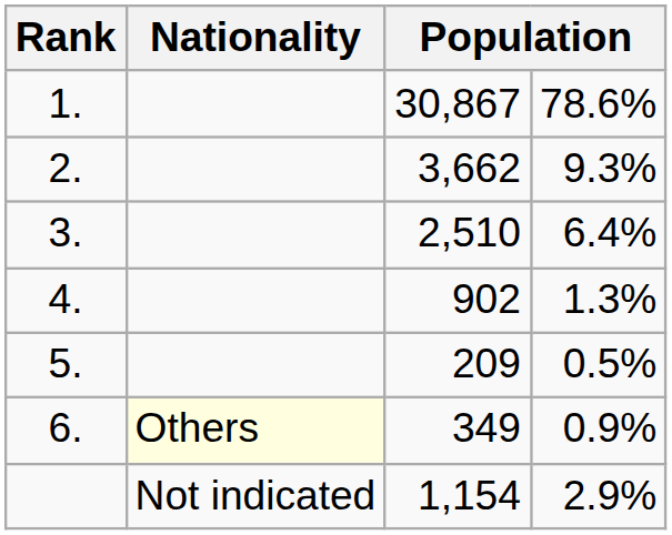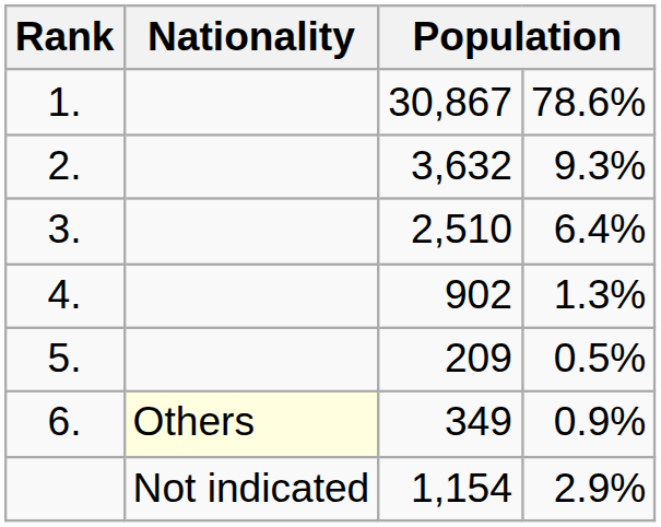 <table class="wikitable">
 <tr>
 <th>Rank</th>
 <th>Nationality</th>
 <th colspan=2 style="text-align: center;">Population</th>
 </tr>
 <tr>
 <td style="text-align: center;">1.</td>
 <td></td>
 <td style="text-align: right;">30,867</td>
 <td style="text-align: right;">78.6%</td>
 </tr>
 <tr>
 <td style="text-align: center;">2.</td>
 <td></td>
-<td style="text-align: right;">3,662</td>
+<td style="text-align: right;">3,632</td>
 <td style="text-align: right;">9.3%</td>
 </tr>
 <tr>
 <td style="text-align: center;">3.</td>
 <td></td>
 <td style="text-align: right;">2,510</td>
 <td style="text-align: right;">6.4%</td>
 </tr>
 <tr>
 <td style="text-align: center;">4.</td>
 <td></td>
 <td style="text-align: right;">902</td>
 <td style="text-align: right;">1.3%</td>
 </tr>
 <tr>
 <td style="text-align: center;">5.</td>
 <td></td>
 <td style="text-align: right;">209</td>
 <td style="text-align: right;">0.5%</td>
 </tr>
 <tr>
 <td style="text-align: center;">6.</td>
 <td style="background: lightyellow;">Others</td>
 <td style="text-align: right;">349</td>
 <td style="text-align: right;">0.9%</td>
 </tr>
 <tr>
 <td style="text-align: center;"></td>
 <td>Not indicated</td>
 <td style="text-align: right;">1,154</td>
 <td style="text-align: right;">2.9%</td>
 </tr>
 </table>
